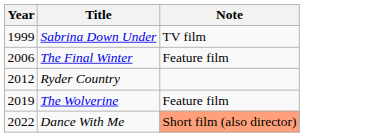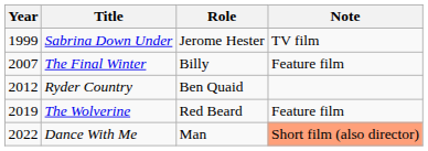 <table class="wikitable sortable plainrowheaders">
 <tr>
 <th scope="col">Year</th>
 <th scope="col">Title</th>
+<th scope="col">Role</th>
 <th scope="col">Note</th>
 </tr>
 <tr>
 <td>1999</td>
 <td><em><a href='#'>Sabrina Down Under</a></em></td>
+<td>Jerome Hester</td>
 <td>TV film</td>
 </tr>
 <tr>
-<td>2006</td>
+<td>2007</td>
 <td><em><a href='#'>The Final Winter</a></em></td>
+<td>Billy</td>
 <td>Feature film</td>
 </tr>
 <tr>
 <td>2012</td>
 <td><em>Ryder Country</em></td>
+<td>Ben Quaid</td>
 <td></td>
 </tr>
 <tr>
 <td>2019</td>
 <td><em><a href='#'>The Wolverine</a></em></td>
+<td>Red Beard</td>
 <td>Feature film</td>
 </tr>
 <tr>
 <td>2022</td>
 <td><em>Dance With Me</em></td>
+<td>Man</td>
 <td style="background: lightsalmon;">Short film (also director)</td>
 </tr>
 </table>
